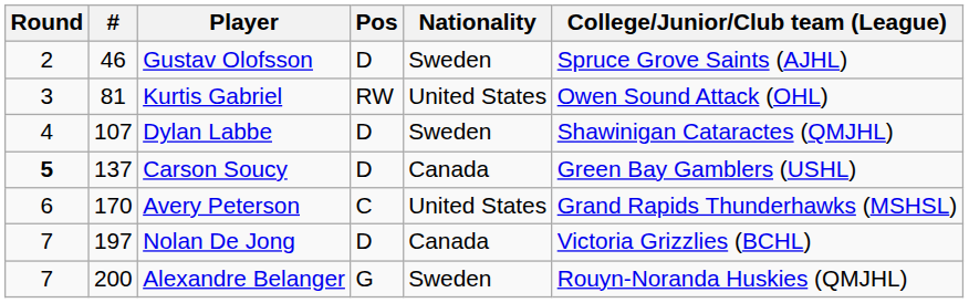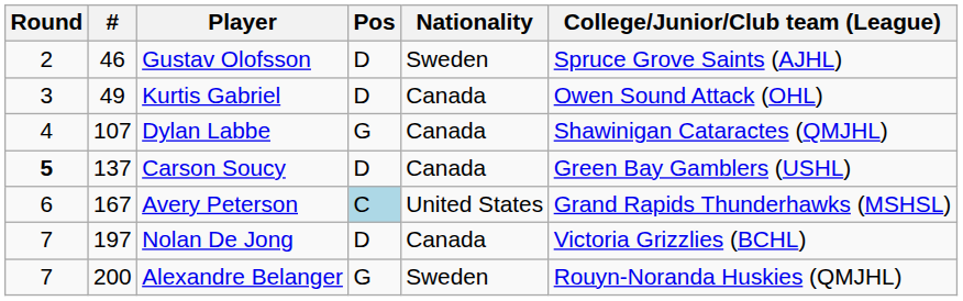 <table class="wikitable">
 <tr>
 <th>Round</th>
 <th>#</th>
 <th>Player</th>
 <th>Pos</th>
 <th>Nationality</th>
 <th>College/Junior/Club team (League)</th>
 </tr>
 <tr>
 <td style="text-align:center">2</td>
 <td style="text-align:center">46</td>
 <td><a href='#'>Gustav Olofsson</a></td>
 <td>D</td>
 <td> Sweden</td>
 <td><a href='#'>Spruce Grove Saints</a> (<a href='#'>AJHL</a>)</td>
 </tr>
 <tr>
 <td style="text-align:center">3</td>
-<td style="text-align:center">81</td>
+<td style="text-align:center">49</td>
 <td><a href='#'>Kurtis Gabriel</a></td>
-<td>RW</td>
-<td> United States</td>
+<td>D</td>
+<td> Canada</td>
 <td><a href='#'>Owen Sound Attack</a> (<a href='#'>OHL</a>)</td>
 </tr>
 <tr>
 <td style="text-align:center">4</td>
 <td style="text-align:center">107</td>
 <td><a href='#'>Dylan Labbe</a></td>
-<td>D</td>
-<td> Sweden</td>
+<td>G</td>
+<td> Canada</td>
 <td><a href='#'>Shawinigan Cataractes</a> (<a href='#'>QMJHL</a>)</td>
 </tr>
 <tr>
 <td style="text-align:center"><strong>5</strong></td>
 <td style="text-align:center">137</td>
 <td><a href='#'>Carson Soucy</a></td>
 <td>D</td>
 <td> Canada</td>
 <td><a href='#'>Green Bay Gamblers</a> (<a href='#'>USHL</a>)</td>
 </tr>
 <tr>
 <td style="text-align:center">6</td>
-<td style="text-align:center">170</td>
+<td style="text-align:center">167</td>
 <td><a href='#'>Avery Peterson</a></td>
-<td>C</td>
+<td style="background: lightblue;">C</td>
 <td> United States</td>
 <td><a href='#'>Grand Rapids Thunderhawks</a> (<a href='#'>MSHSL</a>)</td>
 </tr>
 <tr>
 <td style="text-align:center">7</td>
 <td style="text-align:center">197</td>
 <td><a href='#'>Nolan De Jong</a></td>
 <td>D</td>
 <td> Canada</td>
 <td><a href='#'>Victoria Grizzlies</a> (<a href='#'>BCHL</a>)</td>
 </tr>
 <tr>
 <td style="text-align:center">7</td>
 <td style="text-align:center">200</td>
 <td><a href='#'>Alexandre Belanger</a></td>
 <td>G</td>
 <td> Sweden</td>
 <td><a href='#'>Rouyn-Noranda Huskies</a> (QMJHL)</td>
 </tr>
 </table>
